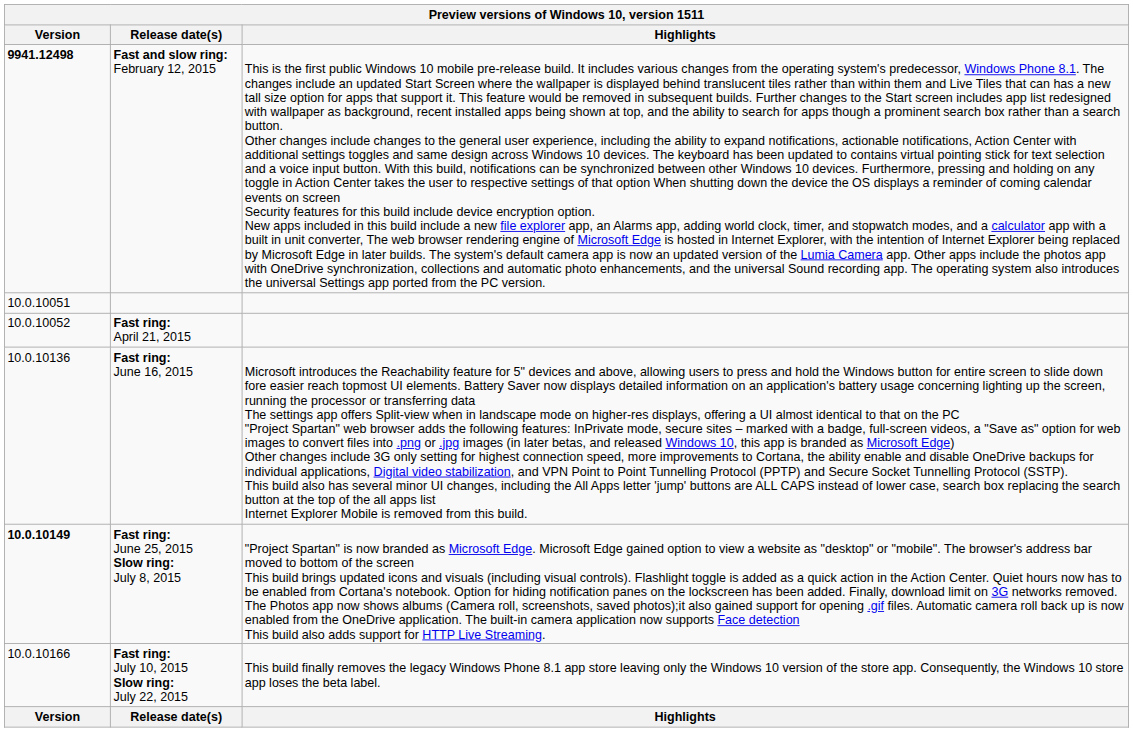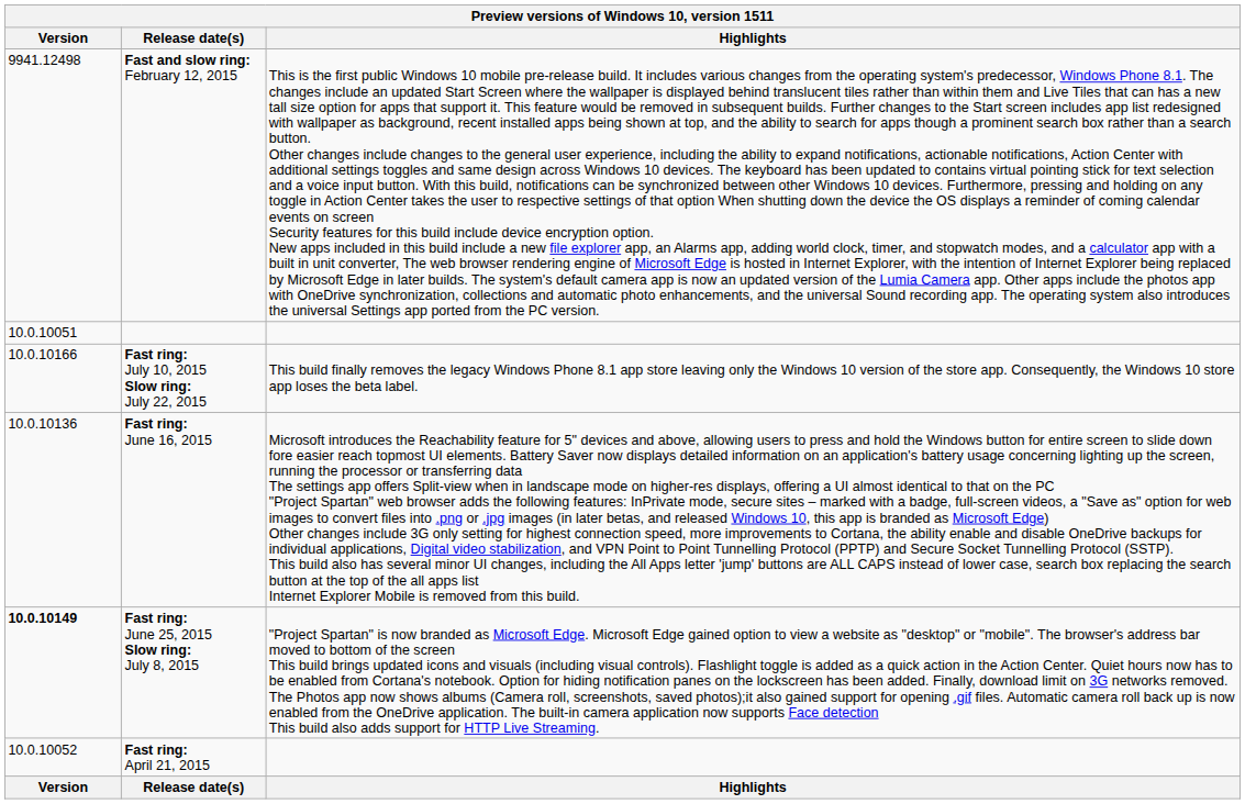 <table class="wikitable mw-collapsible mw-collapsed" style="width:100%;font-size:88%;">
 <tr>
 <th style="text-align:center;" colspan="3">Preview versions of Windows 10, version 1511</th>
 </tr>
 <tr>
 <th scope="col" style="width:8em;text-align:center;">Version</th>
 <th scope="col" style="width:10em;text-align:center;background::#fff;">Release date(s)</th>
 <th scope="col" style="background::#fff;text-align:center;">Highlights</th>
 </tr>
 <tr valign="top">
-<td><strong>9941.12498</strong></td>
+<td>9941.12498</td>
 <td><strong>Fast and slow ring:</strong><br>February 12, 2015</td>
 <td><br>This is the first public Windows 10 mobile pre-release build. It includes various changes from the operating system's predecessor, <a href='#'>Windows Phone 8.1</a>. The changes include an updated Start Screen where the wallpaper is displayed behind translucent tiles rather than within them and Live Tiles that can has a new tall size option for apps that support it. This feature would be removed in subsequent builds. Further changes to the Start screen includes app list redesigned with wallpaper as background, recent installed apps being shown at top, and the ability to search for apps though a prominent search box rather than a search button.<br>Other changes include changes to the general user experience, including the ability to expand notifications, actionable notifications, Action Center with additional settings toggles and same design across Windows 10 devices. The keyboard has been updated to contains virtual pointing stick for text selection and a voice input button. With this build, notifications can be synchronized between other Windows 10 devices. Furthermore, pressing and holding on any toggle in Action Center takes the user to respective settings of that option When shutting down the device the OS displays a reminder of coming calendar events on screen<br>Security features for this build include device encryption option.<br>New apps included in this build include a new <a href='#'>file explorer</a> app, an Alarms app, adding world clock, timer, and stopwatch modes, and a <a href='#'>calculator</a> app with a built in unit converter, The web browser rendering engine of <a href='#'>Microsoft Edge</a> is hosted in Internet Explorer, with the intention of Internet Explorer being replaced by Microsoft Edge in later builds. The system's default camera app is now an updated version of the <a href='#'>Lumia Camera</a> app. Other apps include the photos app with OneDrive synchronization, collections and automatic photo enhancements, and the universal Sound recording app. The operating system also introduces the universal Settings app ported from the PC version.</td>
 </tr>
 <tr valign="top">
 <td>10.0.10051</td>
 <td></td>
 <td></td>
 </tr>
 <tr valign="top">
-<td>10.0.10052</td>
-<td><strong>Fast ring:</strong><br>April 21, 2015</td>
-<td></td>
+<td>10.0.10166<br></td>
+<td><strong>Fast ring:</strong><br>July 10, 2015<br><strong>Slow ring:</strong><br>July 22, 2015</td>
+<td><br>This build finally removes the legacy Windows Phone 8.1 app store leaving only the Windows 10 version of the store app. Consequently, the Windows 10 store app loses the beta label.</td>
 </tr>
 <tr valign="top">
 <td>10.0.10136</td>
 <td><strong>Fast ring:</strong><br>June 16, 2015</td>
 <td><br>Microsoft introduces the Reachability feature for 5" devices and above, allowing users to press and hold the Windows button for entire screen to slide down fore easier reach topmost UI elements. Battery Saver now displays detailed information on an application's battery usage concerning lighting up the screen, running the processor or transferring data<br>The settings app offers Split-view when in landscape mode on higher-res displays, offering a UI almost identical to that on the PC<br>"Project Spartan" web browser adds the following features: InPrivate mode, secure sites – marked with a badge, full-screen videos, a "Save as" option for web images to convert files into <a href='#'>.png</a> or <a href='#'>.jpg</a> images (in later betas, and released <a href='#'>Windows 10</a>, this app is branded as <a href='#'>Microsoft Edge</a>)<br>Other changes include 3G only setting for highest connection speed, more improvements to Cortana, the ability enable and disable OneDrive backups for individual applications, <a href='#'>Digital video stabilization</a>, and VPN Point to Point Tunnelling Protocol (PPTP) and Secure Socket Tunnelling Protocol (SSTP).<br>This build also has several minor UI changes, including the All Apps letter 'jump' buttons are ALL CAPS instead of lower case, search box replacing the search button at the top of the all apps list<br>Internet Explorer Mobile is removed from this build.</td>
 </tr>
 <tr valign="top">
 <td><strong>10.0.10149<br></strong></td>
 <td><strong>Fast ring:</strong><br>June 25, 2015<br><strong>Slow ring:</strong><br>July 8, 2015</td>
 <td><br>"Project Spartan" is now branded as <a href='#'>Microsoft Edge</a>. Microsoft Edge gained option to view a website as "desktop" or "mobile". The browser's address bar moved to bottom of the screen<br>This build brings updated icons and visuals (including visual controls). Flashlight toggle is added as a quick action in the Action Center. Quiet hours now has to be enabled from Cortana's notebook. Option for hiding notification panes on the lockscreen has been added. Finally, download limit on <a href='#'>3G</a> networks removed.<br>The Photos app now shows albums (Camera roll, screenshots, saved photos);it also gained support for opening <a href='#'>.gif</a> files. Automatic camera roll back up is now enabled from the OneDrive application. The built-in camera application now supports <a href='#'>Face detection</a><br>This build also adds support for <a href='#'>HTTP Live Streaming</a>.</td>
 </tr>
 <tr valign="top">
-<td>10.0.10166<br></td>
-<td><strong>Fast ring:</strong><br>July 10, 2015<br><strong>Slow ring:</strong><br>July 22, 2015</td>
-<td><br>This build finally removes the legacy Windows Phone 8.1 app store leaving only the Windows 10 version of the store app. Consequently, the Windows 10 store app loses the beta label.</td>
+<td>10.0.10052</td>
+<td><strong>Fast ring:</strong><br>April 21, 2015</td>
+<td></td>
 </tr>
 <tr>
 <th>Version</th>
 <th>Release date(s)</th>
 <th>Highlights</th>
 </tr>
 </table>
